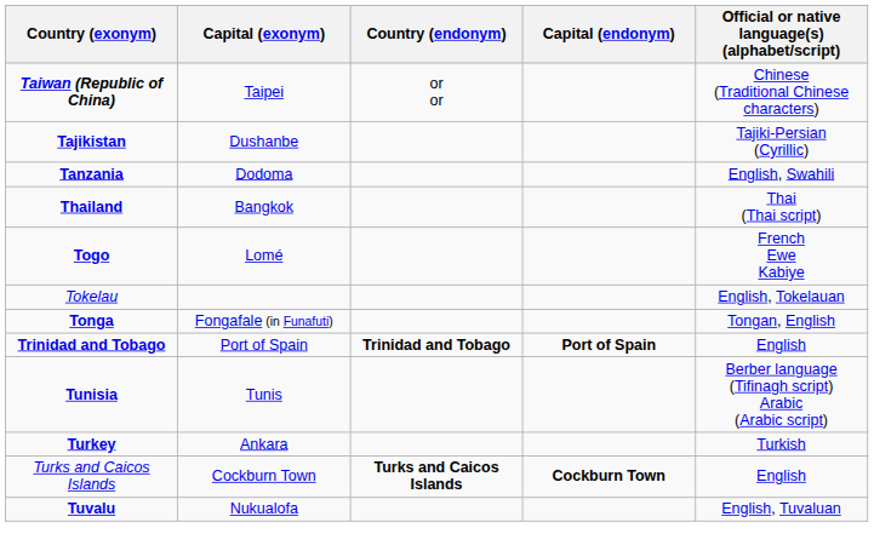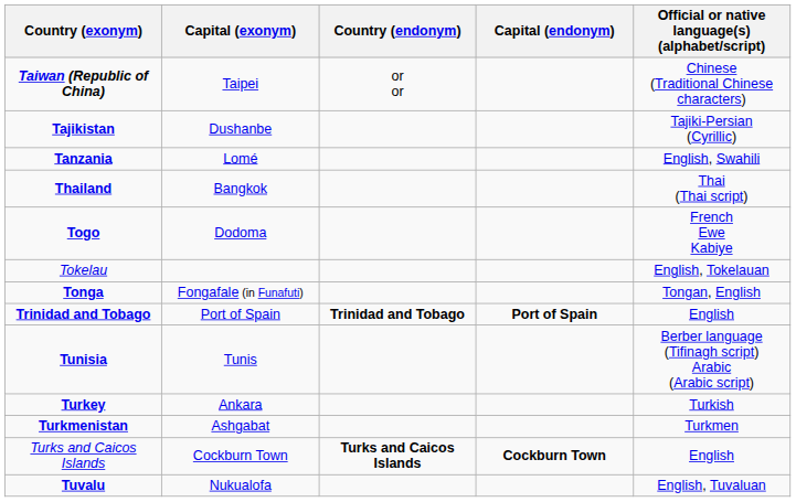 <table style="text-align:center;" class="wikitable">
 <tr style="background:#ccc;">
 <th style="width:175px;">Country (<a href='#'>exonym</a>)</th>
 <th style="width:175px;">Capital (<a href='#'>exonym</a>)</th>
 <th style="width:175px;">Country (<a href='#'>endonym</a>)</th>
 <th style="width:175px;">Capital (<a href='#'>endonym</a>)</th>
 <th style="width:175px;">Official or native language(s) (alphabet/script)</th>
 </tr>
 <tr>
 <td> <strong><em><a href='#'>Taiwan</a> (Republic of China)</em></strong></td>
 <td><a href='#'>Taipei</a></td>
 <td><strong></strong> or <strong></strong><br> or </td>
 <td><strong></strong><br></td>
 <td><a href='#'>Chinese</a><br>(<a href='#'>Traditional Chinese characters</a>)</td>
 </tr>
 <tr>
 <td> <strong><a href='#'>Tajikistan</a></strong></td>
 <td><a href='#'>Dushanbe</a></td>
 <td><strong></strong><br></td>
 <td><strong></strong><br></td>
 <td><a href='#'>Tajiki-Persian</a><br>(<a href='#'>Cyrillic</a>)</td>
 </tr>
 <tr>
 <td> <strong><a href='#'>Tanzania</a></strong></td>
-<td><a href='#'>Dodoma</a></td>
+<td><a href='#'>Lomé</a></td>
 <td><strong></strong></td>
 <td><strong></strong></td>
 <td><a href='#'>English</a>, <a href='#'>Swahili</a></td>
 </tr>
 <tr>
 <td> <strong><a href='#'>Thailand</a></strong></td>
 <td><a href='#'>Bangkok</a></td>
 <td><strong></strong><br></td>
 <td><strong></strong><br></td>
 <td><a href='#'>Thai</a><br>(<a href='#'>Thai script</a>)</td>
 </tr>
 <tr>
 <td> <strong><a href='#'>Togo</a></strong></td>
-<td><a href='#'>Lomé</a></td>
+<td><a href='#'>Dodoma</a></td>
 <td><strong><br><br></strong></td>
 <td><strong><br><br></strong></td>
 <td><a href='#'>French</a><br><a href='#'>Ewe</a><br><a href='#'>Kabiye</a></td>
 </tr>
 <tr>
 <td> <em><a href='#'>Tokelau</a></em></td>
 <td></td>
 <td><strong> </strong></td>
 <td></td>
 <td><a href='#'>English</a>, <a href='#'>Tokelauan</a></td>
 </tr>
 <tr>
 <td> <strong><a href='#'>Tonga</a></strong></td>
 <td><a href='#'>Fongafale</a><small> (in <a href='#'>Funafuti</a>)</small></td>
 <td><strong></strong></td>
 <td><strong></strong></td>
 <td><a href='#'>Tongan</a>, <a href='#'>English</a></td>
 </tr>
 <tr>
 <td> <strong><a href='#'>Trinidad and Tobago</a></strong></td>
 <td><a href='#'>Port of Spain</a></td>
 <td><strong>Trinidad and Tobago</strong></td>
 <td><strong>Port of Spain</strong></td>
 <td><a href='#'>English</a></td>
 </tr>
 <tr>
 <td> <strong><a href='#'>Tunisia</a></strong></td>
 <td><a href='#'>Tunis</a></td>
 <td><strong></strong><br><br><strong></strong><br></td>
 <td><strong></strong><br><br><strong></strong><br></td>
 <td><a href='#'>Berber language</a><br>(<a href='#'>Tifinagh script</a>)<br><a href='#'>Arabic</a><br>(<a href='#'>Arabic script</a>)</td>
 </tr>
 <tr>
 <td> <strong><a href='#'>Turkey</a></strong></td>
 <td><a href='#'>Ankara</a></td>
 <td><strong></strong></td>
 <td><strong></strong></td>
 <td><a href='#'>Turkish</a></td>
 </tr>
 <tr>
+<td> <strong><a href='#'>Turkmenistan</a></strong></td>
+<td><a href='#'>Ashgabat</a></td>
+<td><strong></strong></td>
+<td><strong></strong></td>
+<td><a href='#'>Turkmen</a></td>
+</tr>
+<tr>
 <td> <em><a href='#'>Turks and Caicos Islands</a></em></td>
 <td><a href='#'>Cockburn Town</a></td>
 <td><strong>Turks and Caicos Islands</strong></td>
 <td><strong>Cockburn Town</strong></td>
 <td><a href='#'>English</a></td>
 </tr>
 <tr>
 <td> <strong><a href='#'>Tuvalu</a></strong></td>
 <td><a href='#'>Nukualofa</a></td>
 <td><strong></strong></td>
 <td><strong></strong></td>
 <td><a href='#'>English</a>, <a href='#'>Tuvaluan</a></td>
 </tr>
 </table>
